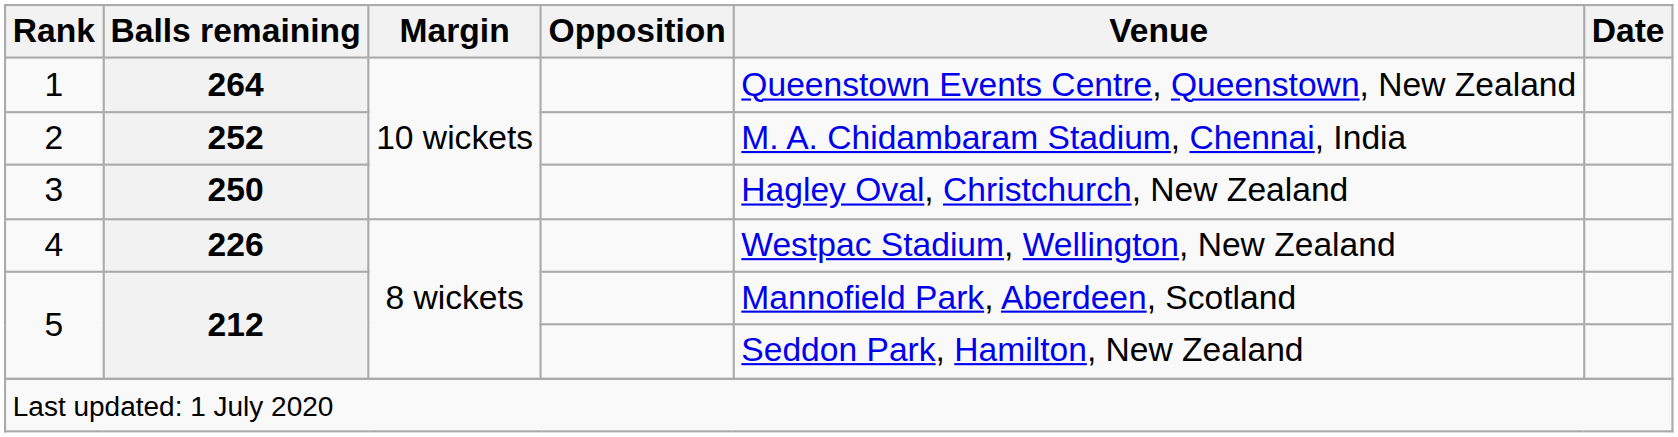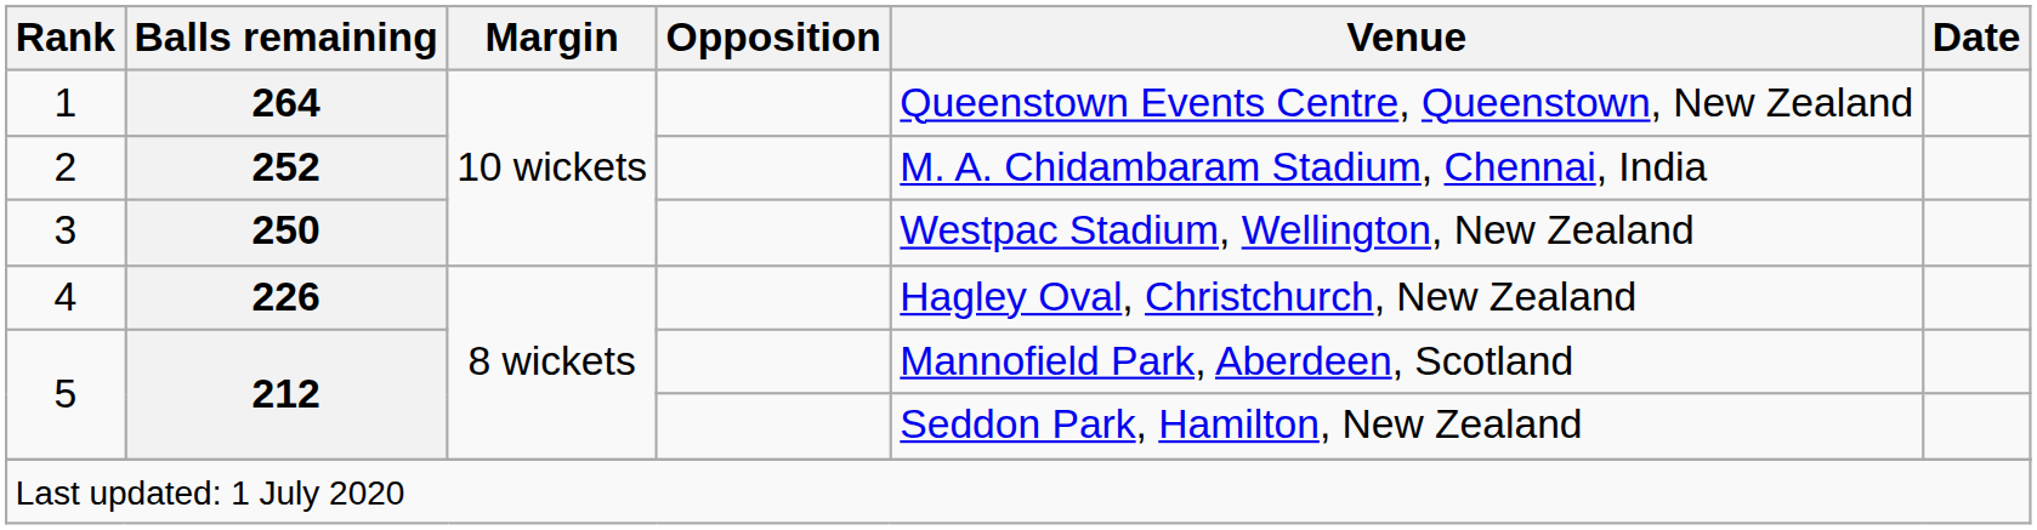 <table class="wikitable plainrowheaders sortable">
 <tr>
 <th scope=col>Rank</th>
 <th scope=col>Balls remaining</th>
 <th scope=col>Margin</th>
 <th scope=col>Opposition</th>
 <th scope=col>Venue</th>
 <th scope=col>Date</th>
 </tr>
 <tr>
 <td align=center>1</td>
 <th scope=row style=text-align:center;>264</th>
 <td scope=row style=text-align:center; rowspan=3>10 wickets</td>
 <td></td>
 <td><a href='#'>Queenstown Events Centre</a>, <a href='#'>Queenstown</a>, New Zealand</td>
 <td></td>
 </tr>
 <tr>
 <td align=center>2</td>
 <th scope=row style=text-align:center;>252</th>
 <td></td>
 <td><a href='#'>M. A. Chidambaram Stadium</a>, <a href='#'>Chennai</a>, India</td>
 <td> </td>
 </tr>
 <tr>
 <td align=center>3</td>
 <th scope=row style=text-align:center;>250</th>
 <td></td>
-<td><a href='#'>Hagley Oval</a>, <a href='#'>Christchurch</a>, New Zealand</td>
+<td><a href='#'>Westpac Stadium</a>, <a href='#'>Wellington</a>, New Zealand</td>
 <td></td>
 </tr>
 <tr>
 <td align=center>4</td>
 <th scope=row style=text-align:center;>226</th>
 <td scope=row style=text-align:center; rowspan=3>8 wickets</td>
 <td></td>
-<td><a href='#'>Westpac Stadium</a>, <a href='#'>Wellington</a>, New Zealand</td>
+<td><a href='#'>Hagley Oval</a>, <a href='#'>Christchurch</a>, New Zealand</td>
 <td> </td>
 </tr>
 <tr>
 <td align=center rowspan=2>5</td>
 <th scope=row style=text-align:center; rowspan=2>212</th>
 <td></td>
 <td><a href='#'>Mannofield Park</a>, <a href='#'>Aberdeen</a>, Scotland</td>
 <td></td>
 </tr>
 <tr>
 <td></td>
 <td><a href='#'>Seddon Park</a>, <a href='#'>Hamilton</a>, New Zealand</td>
 <td></td>
 </tr>
 <tr>
 </tr>
 <tr class=sortbottom>
 <td colspan=6><small>Last updated: 1 July 2020</small></td>
 </tr>
 </table>
